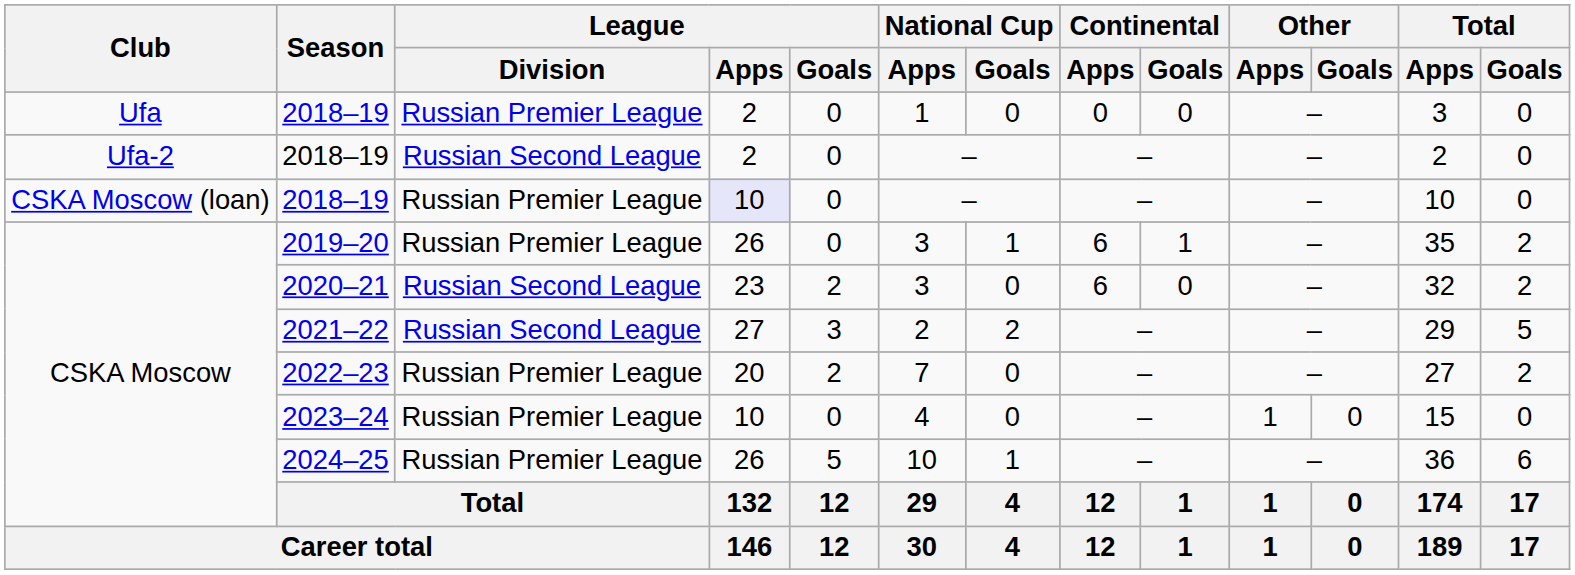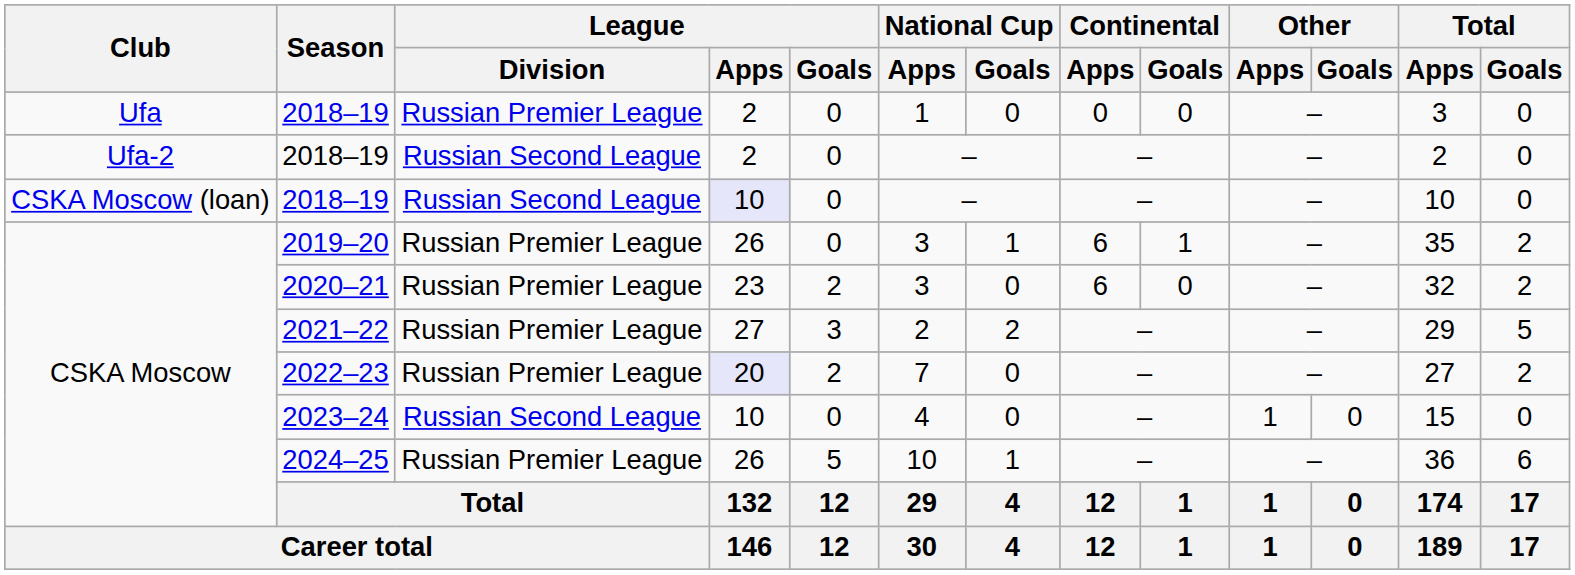 <table class="wikitable" style="text-align: center;">
 <tr>
 <th rowspan="2">Club</th>
 <th rowspan="2">Season</th>
 <th colspan="3">League</th>
 <th colspan="2">National Cup</th>
 <th colspan="2">Continental</th>
 <th colspan="2">Other</th>
 <th colspan="2">Total</th>
 </tr>
 <tr>
 <th>Division</th>
 <th>Apps</th>
 <th>Goals</th>
 <th>Apps</th>
 <th>Goals</th>
 <th>Apps</th>
 <th>Goals</th>
 <th>Apps</th>
 <th>Goals</th>
 <th>Apps</th>
 <th>Goals</th>
 </tr>
 <tr>
 <td valign="center"><a href='#'>Ufa</a></td>
 <td><a href='#'>2018–19</a></td>
 <td><a href='#'>Russian Premier League</a></td>
 <td>2</td>
 <td>0</td>
 <td>1</td>
 <td>0</td>
 <td>0</td>
 <td>0</td>
 <td colspan="2">–</td>
 <td>3</td>
 <td>0</td>
 </tr>
 <tr>
 <td valign="center"><a href='#'>Ufa-2</a></td>
 <td>2018–19</td>
 <td><a href='#'>Russian Second League</a></td>
 <td>2</td>
 <td>0</td>
 <td colspan="2">–</td>
 <td colspan="2">–</td>
 <td colspan="2">–</td>
 <td>2</td>
 <td>0</td>
 </tr>
 <tr>
 <td><a href='#'>CSKA Moscow</a> (loan)</td>
 <td><a href='#'>2018–19</a></td>
-<td>Russian Premier League</td>
+<td><a href='#'>Russian Second League</a></td>
 <td style="background: lavender;">10</td>
 <td>0</td>
 <td colspan="2">–</td>
 <td colspan="2">–</td>
 <td colspan="2">–</td>
 <td>10</td>
 <td>0</td>
 </tr>
 <tr>
 <td rowspan="7" valign="center">CSKA Moscow</td>
 <td><a href='#'>2019–20</a></td>
 <td>Russian Premier League</td>
 <td>26</td>
 <td>0</td>
 <td>3</td>
 <td>1</td>
 <td>6</td>
 <td>1</td>
 <td colspan="2">–</td>
 <td>35</td>
 <td>2</td>
 </tr>
 <tr>
 <td><a href='#'>2020–21</a></td>
-<td><a href='#'>Russian Second League</a></td>
+<td>Russian Premier League</td>
 <td>23</td>
 <td>2</td>
 <td>3</td>
 <td>0</td>
 <td>6</td>
 <td>0</td>
 <td colspan="2">–</td>
 <td>32</td>
 <td>2</td>
 </tr>
 <tr>
 <td><a href='#'>2021–22</a></td>
-<td><a href='#'>Russian Second League</a></td>
+<td>Russian Premier League</td>
 <td>27</td>
 <td>3</td>
 <td>2</td>
 <td>2</td>
 <td colspan="2">–</td>
 <td colspan="2">–</td>
 <td>29</td>
 <td>5</td>
 </tr>
 <tr>
 <td><a href='#'>2022–23</a></td>
 <td>Russian Premier League</td>
-<td>20</td>
+<td style="background: lavender;">20</td>
 <td>2</td>
 <td>7</td>
 <td>0</td>
 <td colspan="2">–</td>
 <td colspan="2">–</td>
 <td>27</td>
 <td>2</td>
 </tr>
 <tr>
 <td><a href='#'>2023–24</a></td>
-<td>Russian Premier League</td>
+<td><a href='#'>Russian Second League</a></td>
 <td>10</td>
 <td>0</td>
 <td>4</td>
 <td>0</td>
 <td colspan="2">–</td>
 <td>1</td>
 <td>0</td>
 <td>15</td>
 <td>0</td>
 </tr>
 <tr>
 <td><a href='#'>2024–25</a></td>
 <td>Russian Premier League</td>
 <td>26</td>
 <td>5</td>
 <td>10</td>
 <td>1</td>
 <td colspan="2">–</td>
 <td colspan="2">–</td>
 <td>36</td>
 <td>6</td>
 </tr>
 <tr>
 <th colspan="2">Total</th>
 <th>132</th>
 <th>12</th>
 <th>29</th>
 <th>4</th>
 <th>12</th>
 <th>1</th>
 <th>1</th>
 <th>0</th>
 <th>174</th>
 <th>17</th>
 </tr>
 <tr>
 <th colspan="3">Career total</th>
 <th>146</th>
 <th>12</th>
 <th>30</th>
 <th>4</th>
 <th>12</th>
 <th>1</th>
 <th>1</th>
 <th>0</th>
 <th>189</th>
 <th>17</th>
 </tr>
 </table>
